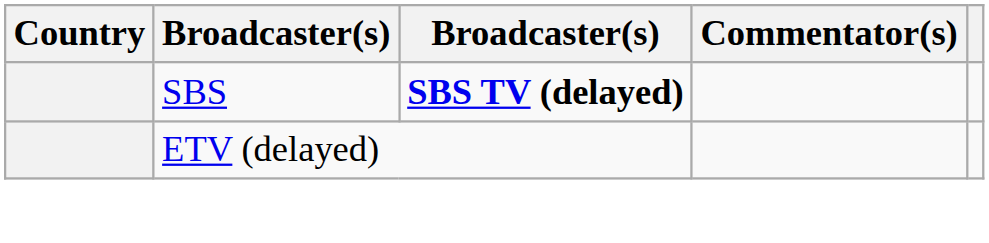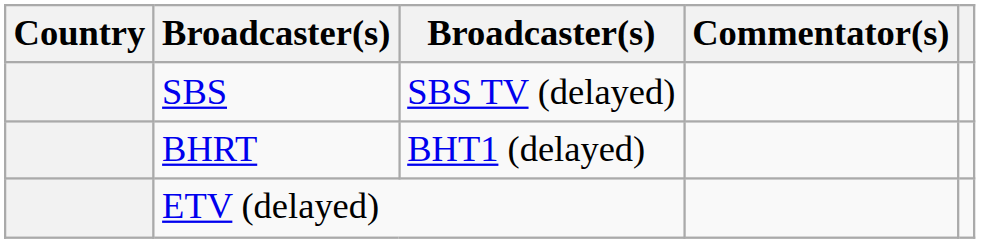 <table class="wikitable plainrowheaders">
 <tr>
 <th scope="col">Country</th>
 <th>Broadcaster(s)</th>
 <th scope="col">Broadcaster(s)</th>
 <th scope="col">Commentator(s)</th>
 <th scope="col"></th>
 </tr>
 <tr>
 <th scope="row"></th>
 <td><a href='#'>SBS</a></td>
-<td><strong><a href='#'>SBS TV</a> (delayed)</strong></td>
+<td><a href='#'>SBS TV</a> (delayed)</td>
+<td></td>
+<td></td>
+</tr>
+<tr>
+<th scope="row"></th>
+<td><a href='#'>BHRT</a></td>
+<td><a href='#'>BHT1</a> (delayed)</td>
 <td></td>
 <td></td>
 </tr>
 <tr>
 <th scope="row"></th>
 <td colspan="2"><a href='#'>ETV</a> (delayed)</td>
 <td></td>
 <td></td>
 </tr>
 </table>
